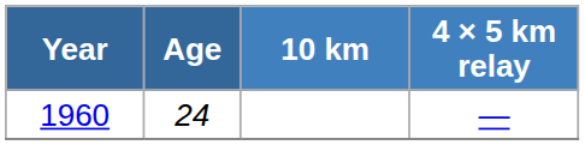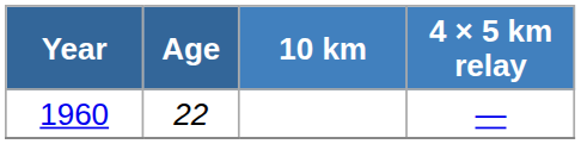 <table class="wikitable" style="font-size:95%; text-align:center; border:grey solid 1px; border-collapse:collapse; background:#ffffff;">
 <tr>
 <th style="background-color:#369; color:white; width:60px;"> Year </th>
 <th style="background-color:#369; color:white; width:40px;"> Age </th>
 <th style="background-color:#4180be; color:white; width:75px;"> 10 km </th>
 <th style="background-color:#4180be; color:white; width:75px;"> 4 × 5 km <br> relay </th>
 </tr>
 <tr>
 <td><a href='#'>1960</a></td>
-<td><em>24</em></td>
+<td><em>22</em></td>
 <td><a href='#'></a></td>
 <td><a href='#'>—</a></td>
 </tr>
 <tr>
 </tr>
 </table>
